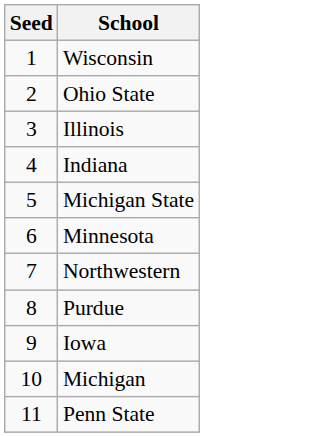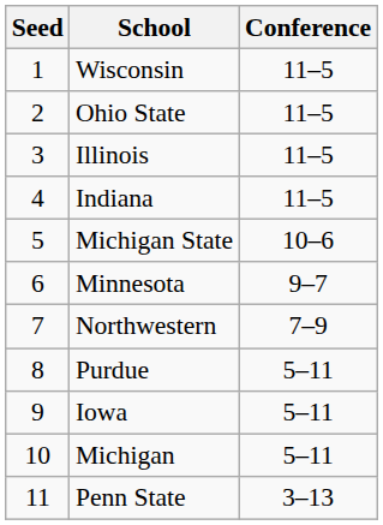 <table class="wikitable" style="font-size: 95%; text-align:center;">
 <tr>
 <th>Seed</th>
 <th>School</th>
+<th>Conference</th>
 </tr>
 <tr>
 <td>1</td>
 <td align=left>Wisconsin</td>
+<td>11–5</td>
 </tr>
 <tr>
 <td>2</td>
 <td align=left>Ohio State</td>
+<td>11–5</td>
 </tr>
 <tr>
 <td>3</td>
 <td align=left>Illinois</td>
+<td>11–5</td>
 </tr>
 <tr>
 <td>4</td>
 <td align=left>Indiana</td>
+<td>11–5</td>
 </tr>
 <tr>
 <td>5</td>
 <td align=left>Michigan State</td>
+<td>10–6</td>
 </tr>
 <tr>
 <td>6</td>
 <td align=left>Minnesota</td>
+<td>9–7</td>
 </tr>
 <tr>
 <td>7</td>
 <td align=left>Northwestern</td>
+<td>7–9</td>
 </tr>
 <tr>
 <td>8</td>
 <td align=left>Purdue</td>
+<td>5–11</td>
 </tr>
 <tr>
 <td>9</td>
 <td align=left>Iowa</td>
+<td>5–11</td>
 </tr>
 <tr>
 <td>10</td>
 <td align=left>Michigan</td>
+<td>5–11</td>
 </tr>
 <tr>
 <td>11</td>
 <td align=left>Penn State</td>
+<td>3–13</td>
 </tr>
 </table>
